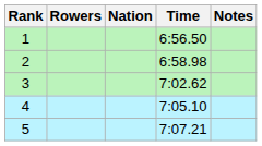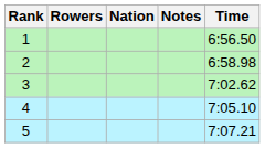 <table class="wikitable sortable" style="text-align:center">
 <tr>
 <th>Rank</th>
 <th>Rowers</th>
 <th>Nation</th>
+<th>Notes</th>
 <th>Time</th>
-<th>Notes</th>
 </tr>
 <tr bgcolor=bbf3bb>
 <td>1</td>
 <td align=left data-sort-value="Caska, Vojtěch"></td>
 <td align=left></td>
+<td></td>
 <td>6:56.50</td>
-<td></td>
 </tr>
 <tr bgcolor=bbf3bb>
 <td>2</td>
 <td align=left data-sort-value="Ślusarski, Alfons"></td>
 <td align=left></td>
+<td></td>
 <td>6:58.98</td>
-<td></td>
 </tr>
 <tr bgcolor=bbf3bb>
 <td>3</td>
 <td align=left data-sort-value="Ahonen, Leo"></td>
 <td align=left></td>
+<td></td>
 <td>7:02.62</td>
-<td></td>
 </tr>
 <tr bgcolor=bbf3ff>
 <td>4</td>
 <td align=left data-sort-value="Love, Brian"></td>
 <td align=left></td>
+<td></td>
 <td>7:05.10</td>
-<td></td>
 </tr>
 <tr bgcolor=bbf3ff>
 <td>5</td>
 <td align=left data-sort-value="Luxford, Ian"></td>
 <td align=left></td>
+<td></td>
 <td>7:07.21</td>
-<td></td>
 </tr>
 </table>
